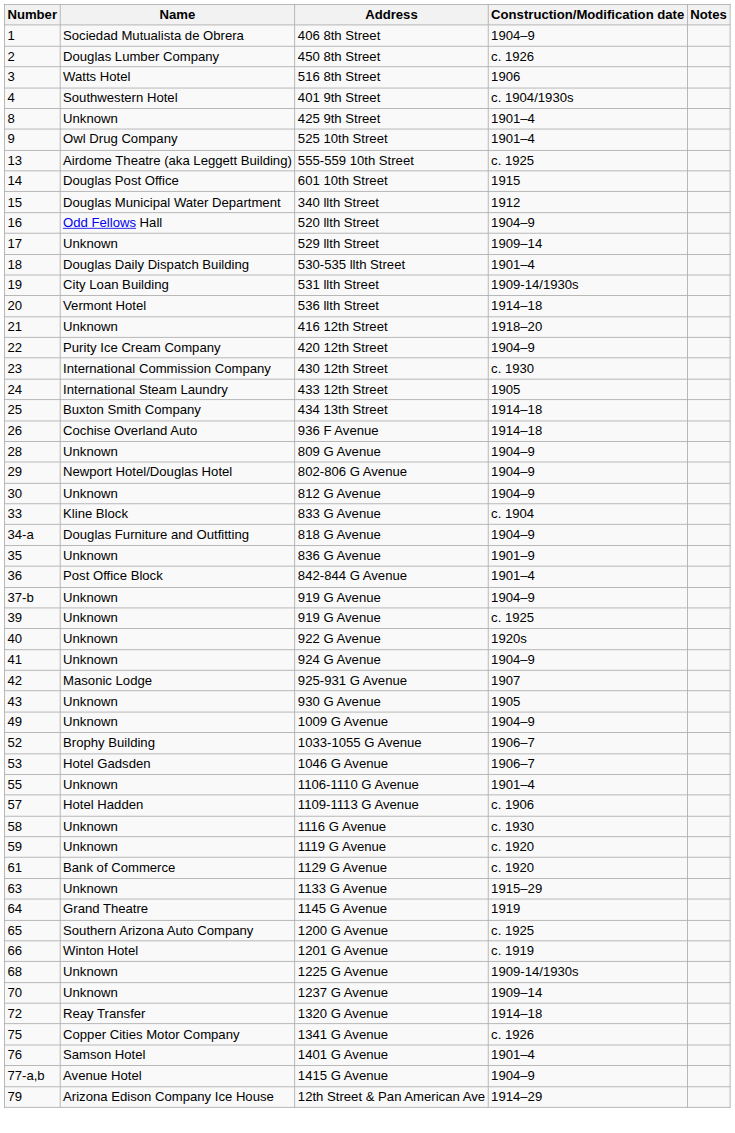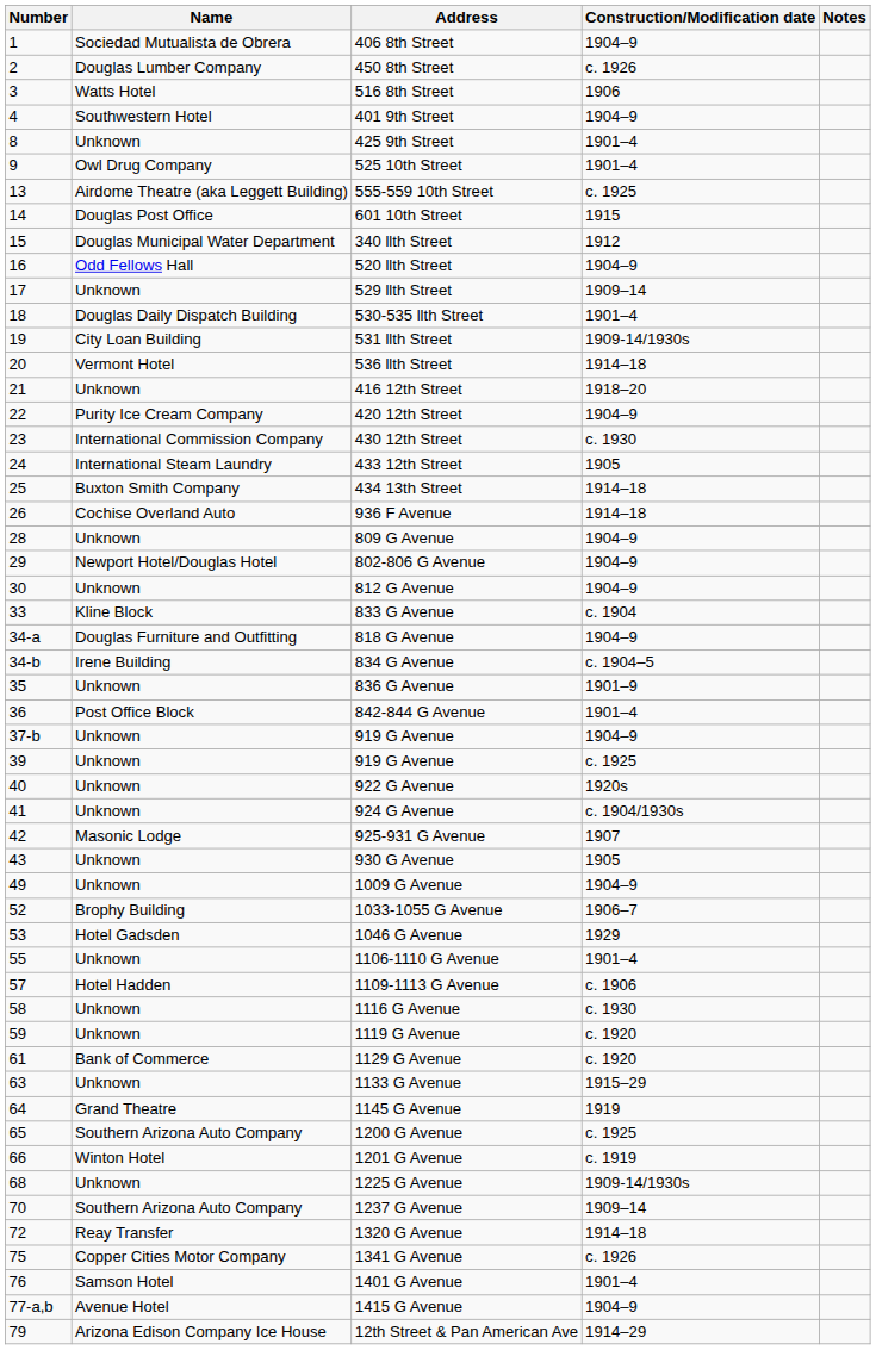 <table class="wikitable sortable plainrowheaders">
 <tr>
 <th>Number</th>
 <th>Name</th>
 <th>Address</th>
 <th>Construction/Modification date</th>
 <th>Notes</th>
 </tr>
 <tr>
 <td>1</td>
 <td>Sociedad Mutualista de Obrera</td>
 <td>406 8th Street</td>
 <td>1904–9</td>
 <td></td>
 </tr>
 <tr>
 <td>2</td>
 <td>Douglas Lumber Company</td>
 <td>450 8th Street</td>
 <td>c. 1926</td>
 <td></td>
 </tr>
 <tr>
 <td>3</td>
 <td>Watts Hotel</td>
 <td>516 8th Street</td>
 <td>1906</td>
 <td></td>
 </tr>
 <tr>
 <td>4</td>
 <td>Southwestern Hotel</td>
 <td>401 9th Street</td>
-<td>c. 1904/1930s</td>
+<td>1904–9</td>
 <td></td>
 </tr>
 <tr>
 <td>8</td>
 <td>Unknown</td>
 <td>425 9th Street</td>
 <td>1901–4</td>
 <td></td>
 </tr>
 <tr>
 <td>9</td>
 <td>Owl Drug Company</td>
 <td>525 10th Street</td>
 <td>1901–4</td>
 <td></td>
 </tr>
 <tr>
 <td>13</td>
 <td>Airdome Theatre (aka Leggett Building)</td>
 <td>555-559 10th Street</td>
 <td>c. 1925</td>
 <td></td>
 </tr>
 <tr>
 <td>14</td>
 <td>Douglas Post Office</td>
 <td>601 10th Street</td>
 <td>1915</td>
 <td></td>
 </tr>
 <tr>
 <td>15</td>
 <td>Douglas Municipal Water Department</td>
 <td>340 llth Street</td>
 <td>1912</td>
 <td></td>
 </tr>
 <tr>
 <td>16</td>
 <td><a href='#'>Odd Fellows</a> Hall</td>
 <td>520 llth Street</td>
 <td>1904–9</td>
 <td></td>
 </tr>
 <tr>
 <td>17</td>
 <td>Unknown</td>
 <td>529 llth Street</td>
 <td>1909–14</td>
 <td></td>
 </tr>
 <tr>
 <td>18</td>
 <td>Douglas Daily Dispatch Building</td>
 <td>530-535 llth Street</td>
 <td>1901–4</td>
 <td></td>
 </tr>
 <tr>
 <td>19</td>
 <td>City Loan Building</td>
 <td>531 llth Street</td>
 <td>1909-14/1930s</td>
 <td></td>
 </tr>
 <tr>
 <td>20</td>
 <td>Vermont Hotel</td>
 <td>536 llth Street</td>
 <td>1914–18</td>
 <td></td>
 </tr>
 <tr>
 <td>21</td>
 <td>Unknown</td>
 <td>416 12th Street</td>
 <td>1918–20</td>
 <td></td>
 </tr>
 <tr>
 <td>22</td>
 <td>Purity Ice Cream Company</td>
 <td>420 12th Street</td>
 <td>1904–9</td>
 <td></td>
 </tr>
 <tr>
 <td>23</td>
 <td>International Commission Company</td>
 <td>430 12th Street</td>
 <td>c. 1930</td>
 <td></td>
 </tr>
 <tr>
 <td>24</td>
 <td>International Steam Laundry</td>
 <td>433 12th Street</td>
 <td>1905</td>
 <td></td>
 </tr>
 <tr>
 <td>25</td>
 <td>Buxton Smith Company</td>
 <td>434 13th Street</td>
 <td>1914–18</td>
 <td></td>
 </tr>
 <tr>
 <td>26</td>
 <td>Cochise Overland Auto</td>
 <td>936 F Avenue</td>
 <td>1914–18</td>
 <td></td>
 </tr>
 <tr>
 <td>28</td>
 <td>Unknown</td>
 <td>809 G Avenue</td>
 <td>1904–9</td>
 <td></td>
 </tr>
 <tr>
 <td>29</td>
 <td>Newport Hotel/Douglas Hotel</td>
 <td>802-806 G Avenue</td>
 <td>1904–9</td>
 <td></td>
 </tr>
 <tr>
 <td>30</td>
 <td>Unknown</td>
 <td>812 G Avenue</td>
 <td>1904–9</td>
 <td></td>
 </tr>
 <tr>
 <td>33</td>
 <td>Kline Block</td>
 <td>833 G Avenue</td>
 <td>c. 1904</td>
 <td></td>
 </tr>
 <tr>
 <td>34-a</td>
 <td>Douglas Furniture and Outfitting</td>
 <td>818 G Avenue</td>
 <td>1904–9</td>
 <td></td>
 </tr>
 <tr>
+<td>34-b</td>
+<td>Irene Building</td>
+<td>834 G Avenue</td>
+<td>c. 1904–5</td>
+<td></td>
+</tr>
+<tr>
 <td>35</td>
 <td>Unknown</td>
 <td>836 G Avenue</td>
 <td>1901–9</td>
 <td></td>
 </tr>
 <tr>
 <td>36</td>
 <td>Post Office Block</td>
 <td>842-844 G Avenue</td>
 <td>1901–4</td>
 <td></td>
 </tr>
 <tr>
 <td>37-b</td>
 <td>Unknown</td>
 <td>919 G Avenue</td>
 <td>1904–9</td>
 <td></td>
 </tr>
 <tr>
 <td>39</td>
 <td>Unknown</td>
 <td>919 G Avenue</td>
 <td>c. 1925</td>
 <td></td>
 </tr>
 <tr>
 <td>40</td>
 <td>Unknown</td>
 <td>922 G Avenue</td>
 <td>1920s</td>
 <td></td>
 </tr>
 <tr>
 <td>41</td>
 <td>Unknown</td>
 <td>924 G Avenue</td>
-<td>1904–9</td>
+<td>c. 1904/1930s</td>
 <td></td>
 </tr>
 <tr>
 <td>42</td>
 <td>Masonic Lodge</td>
 <td>925-931 G Avenue</td>
 <td>1907</td>
 <td></td>
 </tr>
 <tr>
 <td>43</td>
 <td>Unknown</td>
 <td>930 G Avenue</td>
 <td>1905</td>
 <td></td>
 </tr>
 <tr>
 <td>49</td>
 <td>Unknown</td>
 <td>1009 G Avenue</td>
 <td>1904–9</td>
 <td></td>
 </tr>
 <tr>
 <td>52</td>
 <td>Brophy Building</td>
 <td>1033-1055 G Avenue</td>
 <td>1906–7</td>
 <td></td>
 </tr>
 <tr>
 <td>53</td>
 <td>Hotel Gadsden</td>
 <td>1046 G Avenue</td>
-<td>1906–7</td>
+<td>1929</td>
 <td></td>
 </tr>
 <tr>
 <td>55</td>
 <td>Unknown</td>
 <td>1106-1110 G Avenue</td>
 <td>1901–4</td>
 <td></td>
 </tr>
 <tr>
 <td>57</td>
 <td>Hotel Hadden</td>
 <td>1109-1113 G Avenue</td>
 <td>c. 1906</td>
 <td></td>
 </tr>
 <tr>
 <td>58</td>
 <td>Unknown</td>
 <td>1116 G Avenue</td>
 <td>c. 1930</td>
 <td></td>
 </tr>
 <tr>
 <td>59</td>
 <td>Unknown</td>
 <td>1119 G Avenue</td>
 <td>c. 1920</td>
 <td></td>
 </tr>
 <tr>
 <td>61</td>
 <td>Bank of Commerce</td>
 <td>1129 G Avenue</td>
 <td>c. 1920</td>
 <td></td>
 </tr>
 <tr>
 <td>63</td>
 <td>Unknown</td>
 <td>1133 G Avenue</td>
 <td>1915–29</td>
 <td></td>
 </tr>
 <tr>
 <td>64</td>
 <td>Grand Theatre</td>
 <td>1145 G Avenue</td>
 <td>1919</td>
 <td></td>
 </tr>
 <tr>
 <td>65</td>
 <td>Southern Arizona Auto Company</td>
 <td>1200 G Avenue</td>
 <td>c. 1925</td>
 <td></td>
 </tr>
 <tr>
 <td>66</td>
 <td>Winton Hotel</td>
 <td>1201 G Avenue</td>
 <td>c. 1919</td>
 <td></td>
 </tr>
 <tr>
 <td>68</td>
 <td>Unknown</td>
 <td>1225 G Avenue</td>
 <td>1909-14/1930s</td>
 <td></td>
 </tr>
 <tr>
 <td>70</td>
-<td>Unknown</td>
+<td>Southern Arizona Auto Company</td>
 <td>1237 G Avenue</td>
 <td>1909–14</td>
 <td></td>
 </tr>
 <tr>
 <td>72</td>
 <td>Reay Transfer</td>
 <td>1320 G Avenue</td>
 <td>1914–18</td>
 <td></td>
 </tr>
 <tr>
 <td>75</td>
 <td>Copper Cities Motor Company</td>
 <td>1341 G Avenue</td>
 <td>c. 1926</td>
 <td></td>
 </tr>
 <tr>
 <td>76</td>
 <td>Samson Hotel</td>
 <td>1401 G Avenue</td>
 <td>1901–4</td>
 <td></td>
 </tr>
 <tr>
 <td>77-a,b</td>
 <td>Avenue Hotel</td>
 <td>1415 G Avenue</td>
 <td>1904–9</td>
 <td></td>
 </tr>
 <tr>
 <td>79</td>
 <td>Arizona Edison Company Ice House</td>
 <td>12th Street & Pan American Ave</td>
 <td>1914–29</td>
 <td></td>
 </tr>
 </table>
